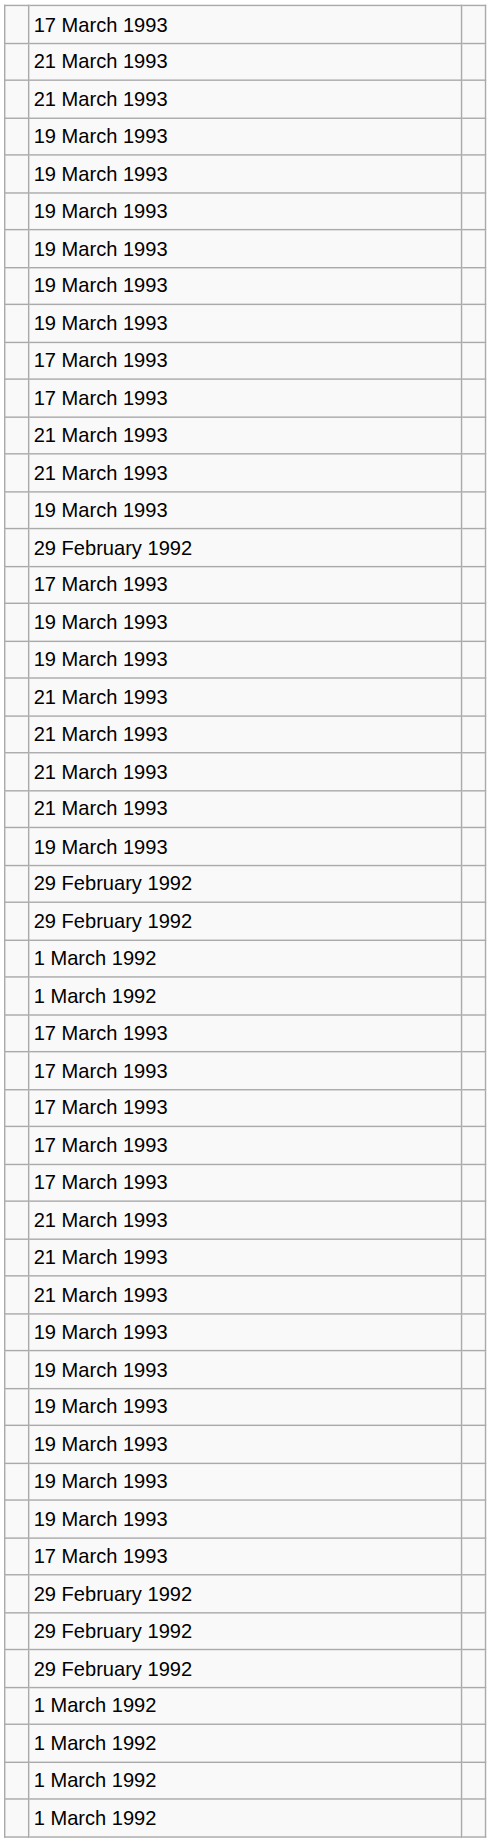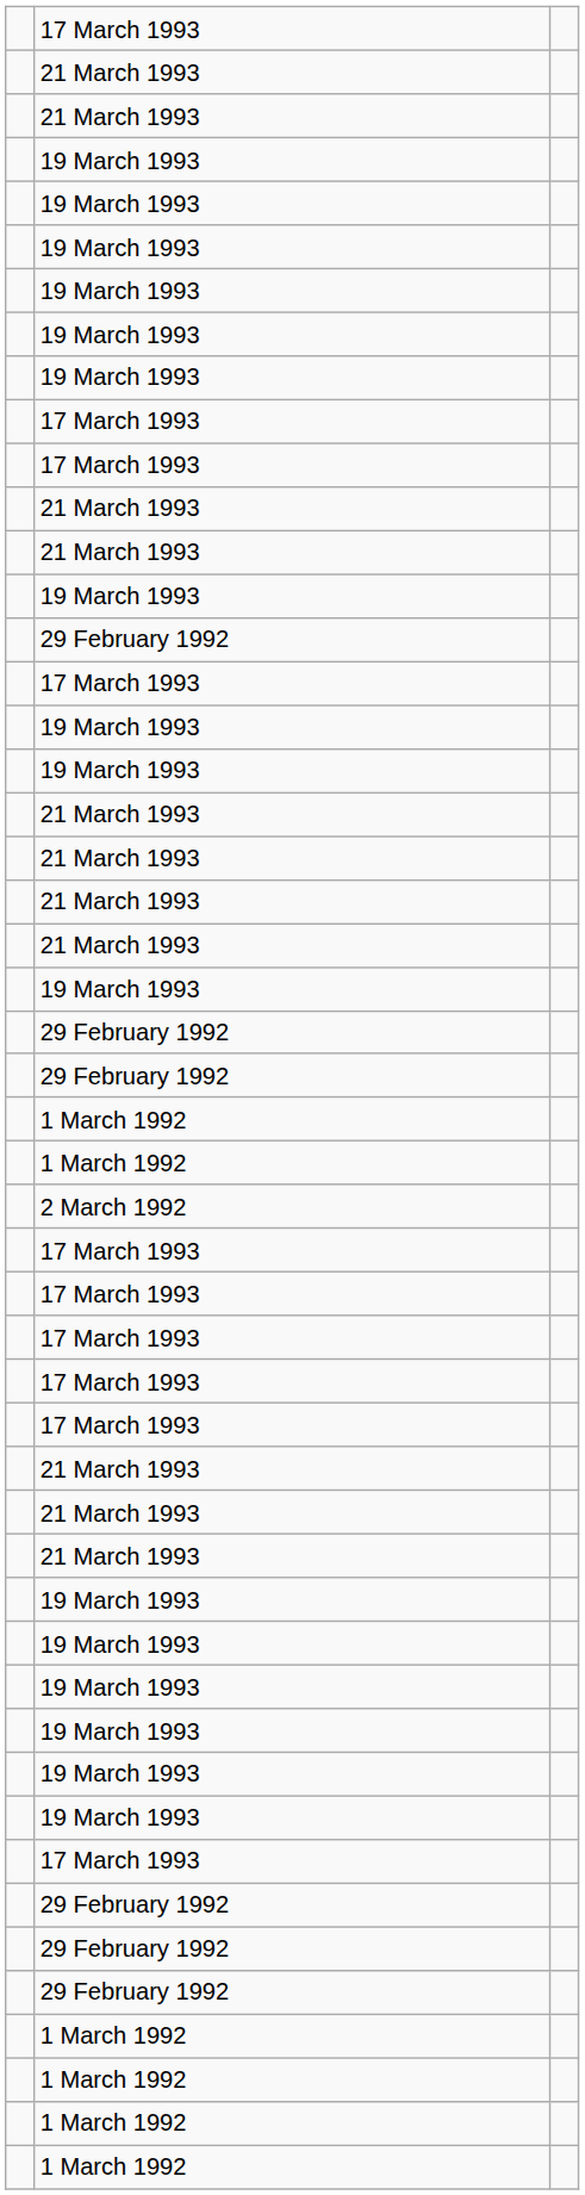 <table class="wikitable" style="font-size: 89%; float: left; width: 24em; margin-right: 1em;height: 1300px;">
 <tr>
 <td></td>
 <td>17 March 1993</td>
 <td></td>
 </tr>
 <tr>
 <td></td>
 <td>21 March 1993</td>
 <td></td>
 </tr>
 <tr>
 <td></td>
 <td>21 March 1993</td>
 <td></td>
 </tr>
 <tr>
 <td></td>
 <td>19 March 1993</td>
 <td></td>
 </tr>
 <tr>
 <td></td>
 <td>19 March 1993</td>
 <td></td>
 </tr>
 <tr>
 <td></td>
 <td>19 March 1993</td>
 <td></td>
 </tr>
 <tr>
 <td></td>
 <td>19 March 1993</td>
 <td></td>
 </tr>
 <tr>
 <td></td>
 <td>19 March 1993</td>
 <td></td>
 </tr>
 <tr>
 <td></td>
 <td>19 March 1993</td>
 <td></td>
 </tr>
 <tr>
 <td></td>
 <td>17 March 1993</td>
 <td></td>
 </tr>
 <tr>
 <td></td>
 <td>17 March 1993</td>
 <td></td>
 </tr>
 <tr>
 <td></td>
 <td>21 March 1993</td>
 <td></td>
 </tr>
 <tr>
 <td></td>
 <td>21 March 1993</td>
 <td></td>
 </tr>
 <tr>
 <td></td>
 <td>19 March 1993</td>
 <td></td>
 </tr>
 <tr>
 <td></td>
 <td>29 February 1992</td>
 <td></td>
 </tr>
 <tr>
 <td></td>
 <td>17 March 1993</td>
 <td></td>
 </tr>
 <tr>
 <td></td>
 <td>19 March 1993</td>
 <td></td>
 </tr>
 <tr>
 <td></td>
 <td>19 March 1993</td>
 <td></td>
 </tr>
 <tr>
 <td></td>
 <td>21 March 1993</td>
 <td></td>
 </tr>
 <tr>
 <td></td>
 <td>21 March 1993</td>
 <td></td>
 </tr>
 <tr>
 <td></td>
 <td>21 March 1993</td>
 <td></td>
 </tr>
 <tr>
 <td></td>
 <td>21 March 1993</td>
 <td></td>
 </tr>
 <tr>
 <td></td>
 <td>19 March 1993</td>
 <td></td>
 </tr>
 <tr>
 <td></td>
 <td>29 February 1992</td>
 <td></td>
 </tr>
 <tr>
 <td></td>
 <td>29 February 1992</td>
 <td></td>
 </tr>
 <tr>
 <td></td>
 <td>1 March 1992</td>
 <td></td>
 </tr>
 <tr>
 <td></td>
 <td>1 March 1992</td>
 <td></td>
 </tr>
 <tr>
 <td></td>
+<td>2 March 1992</td>
+<td></td>
+</tr>
+<tr>
+<td></td>
 <td>17 March 1993</td>
 <td></td>
 </tr>
 <tr>
 <td></td>
 <td>17 March 1993</td>
 <td></td>
 </tr>
 <tr>
 <td></td>
 <td>17 March 1993</td>
 <td></td>
 </tr>
 <tr>
 <td></td>
 <td>17 March 1993</td>
 <td></td>
 </tr>
 <tr>
 <td></td>
 <td>17 March 1993</td>
 <td></td>
 </tr>
 <tr>
 <td></td>
 <td>21 March 1993</td>
 <td></td>
 </tr>
 <tr>
 <td></td>
 <td>21 March 1993</td>
 <td></td>
 </tr>
 <tr>
 <td></td>
 <td>21 March 1993</td>
 <td></td>
 </tr>
 <tr>
 <td></td>
 <td>19 March 1993</td>
 <td></td>
 </tr>
 <tr>
 <td></td>
 <td>19 March 1993</td>
 <td></td>
 </tr>
 <tr>
 <td></td>
 <td>19 March 1993</td>
 <td></td>
 </tr>
 <tr>
 <td></td>
 <td>19 March 1993</td>
 <td></td>
 </tr>
 <tr>
 <td></td>
 <td>19 March 1993</td>
 <td></td>
 </tr>
 <tr>
 <td></td>
 <td>19 March 1993</td>
 <td></td>
 </tr>
 <tr>
 <td></td>
 <td>17 March 1993</td>
 <td></td>
 </tr>
 <tr>
 <td></td>
 <td>29 February 1992</td>
 <td></td>
 </tr>
 <tr>
 <td></td>
 <td>29 February 1992</td>
 <td></td>
 </tr>
 <tr>
 <td></td>
 <td>29 February 1992</td>
 <td></td>
 </tr>
 <tr>
 <td></td>
 <td>1 March 1992</td>
 <td></td>
 </tr>
 <tr>
 <td></td>
 <td>1 March 1992</td>
 <td></td>
 </tr>
 <tr>
 <td></td>
 <td>1 March 1992</td>
 <td></td>
 </tr>
 <tr>
 <td></td>
 <td>1 March 1992</td>
 <td></td>
 </tr>
 </table>
